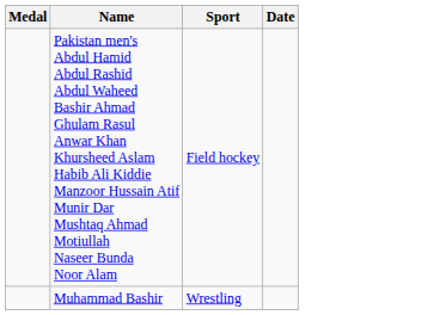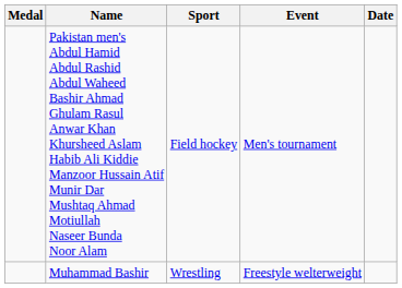 <table class="wikitable sortable" style="font-size: 95%;">
 <tr>
 <th>Medal</th>
 <th>Name</th>
 <th>Sport</th>
+<th>Event</th>
 <th>Date</th>
 </tr>
 <tr>
 <td></td>
 <td><a href='#'>Pakistan men's</a><br><a href='#'>Abdul Hamid</a><br><a href='#'>Abdul Rashid</a><br><a href='#'>Abdul Waheed</a><br><a href='#'>Bashir Ahmad</a><br><a href='#'>Ghulam Rasul</a><br><a href='#'>Anwar Khan</a><br><a href='#'>Khursheed Aslam</a><br><a href='#'>Habib Ali Kiddie</a><br><a href='#'>Manzoor Hussain Atif</a><br><a href='#'>Munir Dar</a><br><a href='#'>Mushtaq Ahmad</a><br><a href='#'>Motiullah</a><br><a href='#'>Naseer Bunda</a><br> <a href='#'>Noor Alam</a></td>
 <td><a href='#'>Field hockey</a></td>
+<td><a href='#'>Men's tournament</a></td>
 <td></td>
 </tr>
 <tr>
 <td></td>
 <td><a href='#'>Muhammad Bashir</a></td>
 <td><a href='#'>Wrestling</a></td>
+<td><a href='#'>Freestyle welterweight</a></td>
 <td></td>
 </tr>
 </table>
